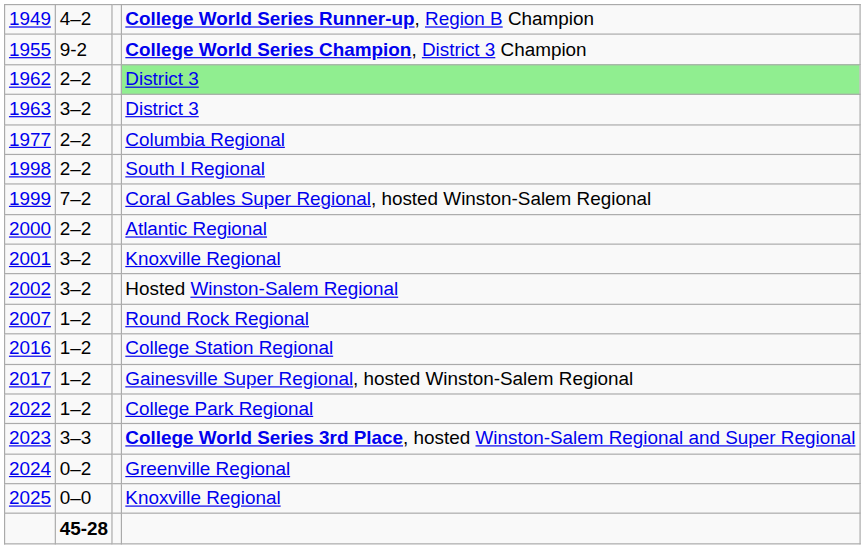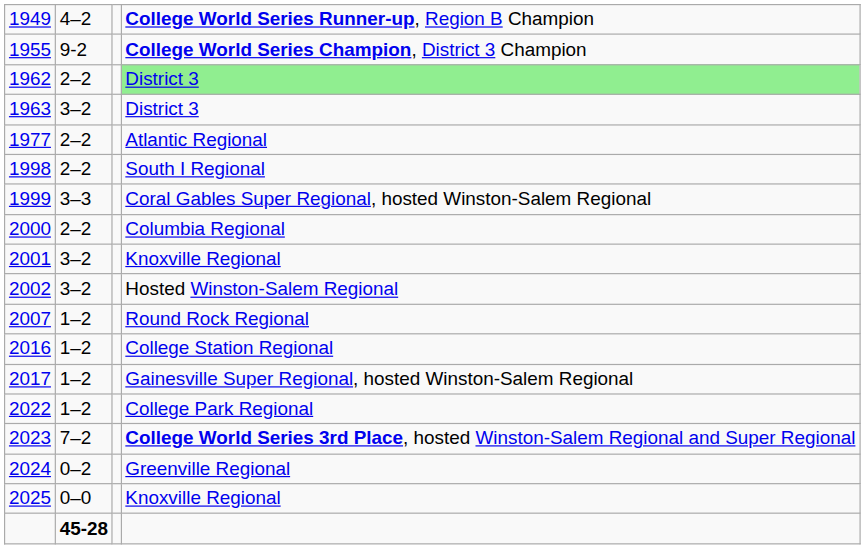 <table class="wikitable">
 <tr>
 <td><a href='#'>1949</a></td>
 <td>4–2</td>
 <td></td>
 <td><strong><a href='#'>College World Series Runner-up</a></strong>, <a href='#'>Region B</a> Champion</td>
 </tr>
 <tr>
 <td><a href='#'>1955</a></td>
 <td>9-2</td>
 <td></td>
 <td><strong><a href='#'>College World Series Champion</a></strong>, <a href='#'>District 3</a> Champion</td>
 </tr>
 <tr>
 <td><a href='#'>1962</a></td>
 <td>2–2</td>
 <td></td>
 <td style="background: lightgreen;"><a href='#'>District 3</a></td>
 </tr>
 <tr>
 <td><a href='#'>1963</a></td>
 <td>3–2</td>
 <td></td>
 <td><a href='#'>District 3</a></td>
 </tr>
 <tr>
 <td><a href='#'>1977</a></td>
 <td>2–2</td>
 <td></td>
-<td><a href='#'>Columbia Regional</a></td>
+<td><a href='#'>Atlantic Regional</a></td>
 </tr>
 <tr>
 <td><a href='#'>1998</a></td>
 <td>2–2</td>
 <td></td>
 <td><a href='#'>South I Regional</a></td>
 </tr>
 <tr>
 <td><a href='#'>1999</a></td>
-<td>7–2</td>
+<td>3–3</td>
 <td></td>
 <td><a href='#'>Coral Gables Super Regional</a>, hosted Winston-Salem Regional</td>
 </tr>
 <tr>
 <td><a href='#'>2000</a></td>
 <td>2–2</td>
 <td></td>
-<td><a href='#'>Atlantic Regional</a></td>
+<td><a href='#'>Columbia Regional</a></td>
 </tr>
 <tr>
 <td><a href='#'>2001</a></td>
 <td>3–2</td>
 <td></td>
 <td><a href='#'>Knoxville Regional</a></td>
 </tr>
 <tr>
 <td><a href='#'>2002</a></td>
 <td>3–2</td>
 <td></td>
 <td>Hosted <a href='#'>Winston-Salem Regional</a></td>
 </tr>
 <tr>
 <td><a href='#'>2007</a></td>
 <td>1–2</td>
 <td></td>
 <td><a href='#'>Round Rock Regional</a></td>
 </tr>
 <tr>
 <td><a href='#'>2016</a></td>
 <td>1–2</td>
 <td></td>
 <td><a href='#'>College Station Regional</a></td>
 </tr>
 <tr>
 <td><a href='#'>2017</a></td>
 <td>1–2</td>
 <td></td>
 <td><a href='#'>Gainesville Super Regional</a>, hosted Winston-Salem Regional</td>
 </tr>
 <tr>
 <td><a href='#'>2022</a></td>
 <td>1–2</td>
 <td></td>
 <td><a href='#'>College Park Regional</a></td>
 </tr>
 <tr>
 <td><a href='#'>2023</a></td>
-<td>3–3</td>
+<td>7–2</td>
 <td></td>
 <td><strong><a href='#'>College World Series 3rd Place</a></strong>, hosted <a href='#'>Winston-Salem Regional and Super Regional</a></td>
 </tr>
 <tr>
 <td><a href='#'>2024</a></td>
 <td>0–2</td>
 <td></td>
 <td><a href='#'>Greenville Regional</a></td>
 </tr>
 <tr>
 <td><a href='#'>2025</a></td>
 <td>0–0</td>
 <td></td>
 <td><a href='#'>Knoxville Regional</a></td>
 </tr>
 <tr>
 <td></td>
 <td><strong>45-28</strong></td>
 <td><strong></strong></td>
 <td></td>
 </tr>
 </table>
